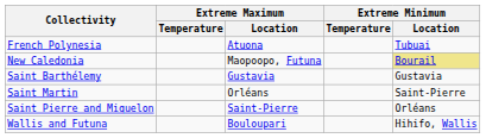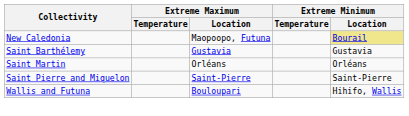 <table class="wikitable sortable" border="1">
 <tr>
 <th rowspan="2">Collectivity</th>
 <th colspan="2">Extreme Maximum</th>
 <th colspan="2">Extreme Minimum</th>
 </tr>
 <tr>
 <th>Temperature</th>
 <th>Location</th>
 <th>Temperature</th>
 <th>Location</th>
-</tr>
-<tr>
-<td><a href='#'>French Polynesia</a></td>
-<td></td>
-<td><a href='#'>Atuona</a></td>
-<td></td>
-<td><a href='#'>Tubuai</a></td>
 </tr>
 <tr>
 <td><a href='#'>New Caledonia</a></td>
 <td></td>
 <td>Maopoopo, <a href='#'>Futuna</a></td>
 <td></td>
 <td style="background: khaki;"><a href='#'>Bourail</a></td>
 </tr>
 <tr>
 <td><a href='#'>Saint Barthélemy</a></td>
 <td></td>
 <td><a href='#'>Gustavia</a></td>
 <td></td>
 <td>Gustavia</td>
 </tr>
 <tr>
 <td><a href='#'>Saint Martin</a></td>
 <td></td>
 <td>Orléans</td>
 <td></td>
-<td>Saint-Pierre</td>
+<td>Orléans</td>
 </tr>
 <tr>
 <td><a href='#'>Saint Pierre and Miquelon</a></td>
 <td></td>
 <td><a href='#'>Saint-Pierre</a></td>
 <td></td>
-<td>Orléans</td>
+<td>Saint-Pierre</td>
 </tr>
 <tr>
 <td><a href='#'>Wallis and Futuna</a></td>
 <td></td>
 <td><a href='#'>Bouloupari</a></td>
 <td></td>
 <td>Hihifo, <a href='#'>Wallis</a></td>
 </tr>
 </table>
